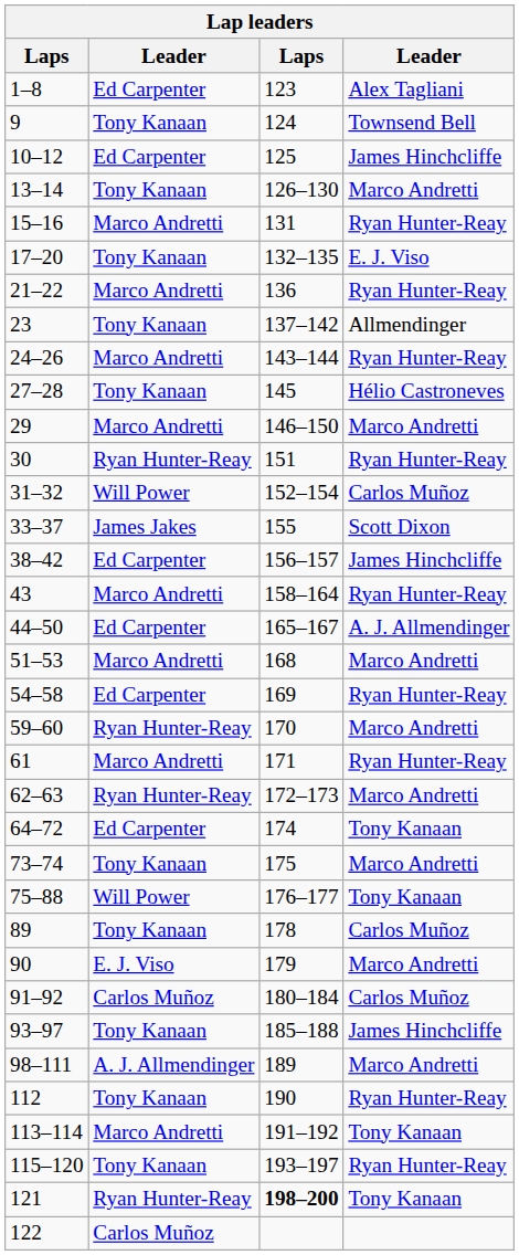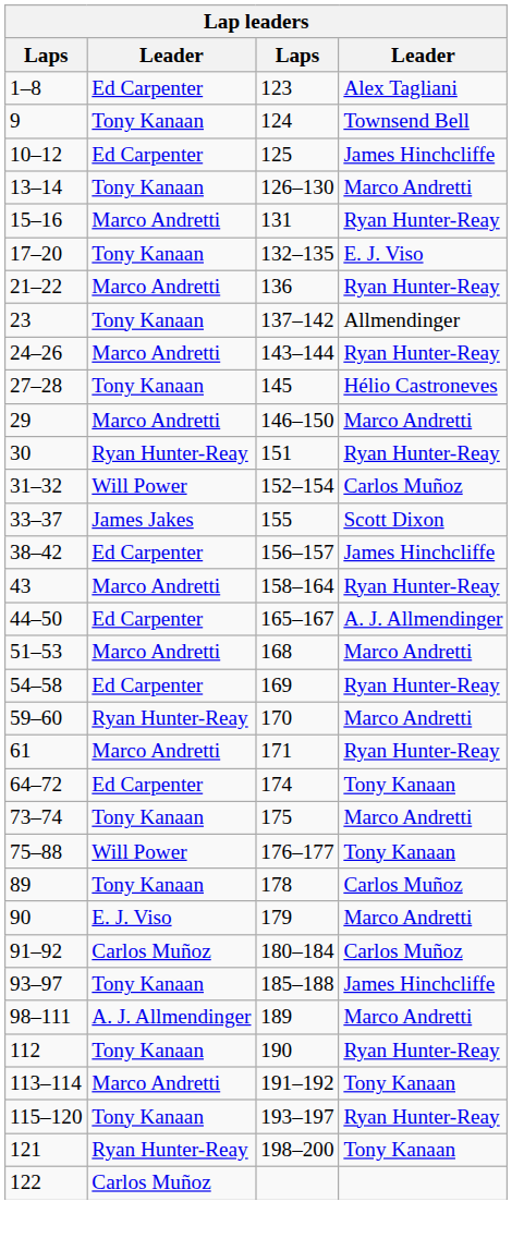 <table class="wikitable">
 <tr>
 <th colspan=4>Lap leaders</th>
 </tr>
 <tr>
 <th>Laps</th>
 <th>Leader</th>
 <th>Laps</th>
 <th>Leader</th>
 </tr>
 <tr>
 <td>1–8</td>
 <td><a href='#'>Ed Carpenter</a></td>
 <td>123</td>
 <td><a href='#'>Alex Tagliani</a></td>
 </tr>
 <tr>
 <td>9</td>
 <td><a href='#'>Tony Kanaan</a></td>
 <td>124</td>
 <td><a href='#'>Townsend Bell</a></td>
 </tr>
 <tr>
 <td>10–12</td>
 <td><a href='#'>Ed Carpenter</a></td>
 <td>125</td>
 <td><a href='#'>James Hinchcliffe</a></td>
 </tr>
 <tr>
 <td>13–14</td>
 <td><a href='#'>Tony Kanaan</a></td>
 <td>126–130</td>
 <td><a href='#'>Marco Andretti</a></td>
 </tr>
 <tr>
 <td>15–16</td>
 <td><a href='#'>Marco Andretti</a></td>
 <td>131</td>
 <td><a href='#'>Ryan Hunter-Reay</a></td>
 </tr>
 <tr>
 <td>17–20</td>
 <td><a href='#'>Tony Kanaan</a></td>
 <td>132–135</td>
 <td><a href='#'>E. J. Viso</a></td>
 </tr>
 <tr>
 <td>21–22</td>
 <td><a href='#'>Marco Andretti</a></td>
 <td>136</td>
 <td><a href='#'>Ryan Hunter-Reay</a></td>
 </tr>
 <tr>
 <td>23</td>
 <td><a href='#'>Tony Kanaan</a></td>
 <td>137–142</td>
 <td>Allmendinger</td>
 </tr>
 <tr>
 <td>24–26</td>
 <td><a href='#'>Marco Andretti</a></td>
 <td>143–144</td>
 <td><a href='#'>Ryan Hunter-Reay</a></td>
 </tr>
 <tr>
 <td>27–28</td>
 <td><a href='#'>Tony Kanaan</a></td>
 <td>145</td>
 <td><a href='#'>Hélio Castroneves</a></td>
 </tr>
 <tr>
 <td>29</td>
 <td><a href='#'>Marco Andretti</a></td>
 <td>146–150</td>
 <td><a href='#'>Marco Andretti</a></td>
 </tr>
 <tr>
 <td>30</td>
 <td><a href='#'>Ryan Hunter-Reay</a></td>
 <td>151</td>
 <td><a href='#'>Ryan Hunter-Reay</a></td>
 </tr>
 <tr>
 <td>31–32</td>
 <td><a href='#'>Will Power</a></td>
 <td>152–154</td>
 <td><a href='#'>Carlos Muñoz</a></td>
 </tr>
 <tr>
 <td>33–37</td>
 <td><a href='#'>James Jakes</a></td>
 <td>155</td>
 <td><a href='#'>Scott Dixon</a></td>
 </tr>
 <tr>
 <td>38–42</td>
 <td><a href='#'>Ed Carpenter</a></td>
 <td>156–157</td>
 <td><a href='#'>James Hinchcliffe</a></td>
 </tr>
 <tr>
 <td>43</td>
 <td><a href='#'>Marco Andretti</a></td>
 <td>158–164</td>
 <td><a href='#'>Ryan Hunter-Reay</a></td>
 </tr>
 <tr>
 <td>44–50</td>
 <td><a href='#'>Ed Carpenter</a></td>
 <td>165–167</td>
 <td><a href='#'>A. J. Allmendinger</a></td>
 </tr>
 <tr>
 <td>51–53</td>
 <td><a href='#'>Marco Andretti</a></td>
 <td>168</td>
 <td><a href='#'>Marco Andretti</a></td>
 </tr>
 <tr>
 <td>54–58</td>
 <td><a href='#'>Ed Carpenter</a></td>
 <td>169</td>
 <td><a href='#'>Ryan Hunter-Reay</a></td>
 </tr>
 <tr>
 <td>59–60</td>
 <td><a href='#'>Ryan Hunter-Reay</a></td>
 <td>170</td>
 <td><a href='#'>Marco Andretti</a></td>
 </tr>
 <tr>
 <td>61</td>
 <td><a href='#'>Marco Andretti</a></td>
 <td>171</td>
 <td><a href='#'>Ryan Hunter-Reay</a></td>
 </tr>
 <tr>
-<td>62–63</td>
-<td><a href='#'>Ryan Hunter-Reay</a></td>
-<td>172–173</td>
-<td><a href='#'>Marco Andretti</a></td>
-</tr>
-<tr>
 <td>64–72</td>
 <td><a href='#'>Ed Carpenter</a></td>
 <td>174</td>
 <td><a href='#'>Tony Kanaan</a></td>
 </tr>
 <tr>
 <td>73–74</td>
 <td><a href='#'>Tony Kanaan</a></td>
 <td>175</td>
 <td><a href='#'>Marco Andretti</a></td>
 </tr>
 <tr>
 <td>75–88</td>
 <td><a href='#'>Will Power</a></td>
 <td>176–177</td>
 <td><a href='#'>Tony Kanaan</a></td>
 </tr>
 <tr>
 <td>89</td>
 <td><a href='#'>Tony Kanaan</a></td>
 <td>178</td>
 <td><a href='#'>Carlos Muñoz</a></td>
 </tr>
 <tr>
 <td>90</td>
 <td><a href='#'>E. J. Viso</a></td>
 <td>179</td>
 <td><a href='#'>Marco Andretti</a></td>
 </tr>
 <tr>
 <td>91–92</td>
 <td><a href='#'>Carlos Muñoz</a></td>
 <td>180–184</td>
 <td><a href='#'>Carlos Muñoz</a></td>
 </tr>
 <tr>
 <td>93–97</td>
 <td><a href='#'>Tony Kanaan</a></td>
 <td>185–188</td>
 <td><a href='#'>James Hinchcliffe</a></td>
 </tr>
 <tr>
 <td>98–111</td>
 <td><a href='#'>A. J. Allmendinger</a></td>
 <td>189</td>
 <td><a href='#'>Marco Andretti</a></td>
 </tr>
 <tr>
 <td>112</td>
 <td><a href='#'>Tony Kanaan</a></td>
 <td>190</td>
 <td><a href='#'>Ryan Hunter-Reay</a></td>
 </tr>
 <tr>
 <td>113–114</td>
 <td><a href='#'>Marco Andretti</a></td>
 <td>191–192</td>
 <td><a href='#'>Tony Kanaan</a></td>
 </tr>
 <tr>
 <td>115–120</td>
 <td><a href='#'>Tony Kanaan</a></td>
 <td>193–197</td>
 <td><a href='#'>Ryan Hunter-Reay</a></td>
 </tr>
 <tr>
 <td>121</td>
 <td><a href='#'>Ryan Hunter-Reay</a></td>
-<td><strong>198–200</strong></td>
+<td>198–200</td>
 <td><a href='#'>Tony Kanaan</a></td>
 </tr>
 <tr>
 <td>122</td>
 <td><a href='#'>Carlos Muñoz</a></td>
 <td></td>
 <td></td>
 </tr>
 </table>
